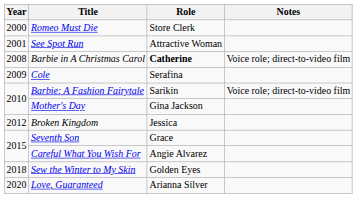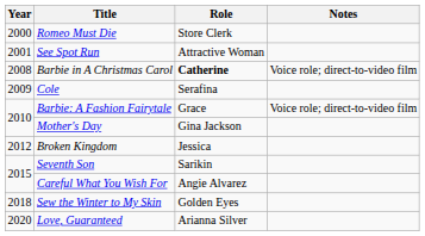 <table class="wikitable sortable">
 <tr>
 <th>Year</th>
 <th>Title</th>
 <th>Role</th>
 <th class="unsortable">Notes</th>
 </tr>
 <tr>
 <td>2000</td>
 <td><em><a href='#'>Romeo Must Die</a></em></td>
 <td>Store Clerk</td>
 <td></td>
 </tr>
 <tr>
 <td>2001</td>
 <td><em><a href='#'>See Spot Run</a></em></td>
 <td>Attractive Woman</td>
 <td></td>
 </tr>
 <tr>
 <td>2008</td>
 <td><em>Barbie in A Christmas Carol</em></td>
 <td><strong>Catherine</strong></td>
 <td>Voice role; direct-to-video film</td>
 </tr>
 <tr>
 <td>2009</td>
 <td><em><a href='#'>Cole</a></em></td>
 <td>Serafina</td>
 <td></td>
 </tr>
 <tr>
 <td rowspan="2">2010</td>
 <td><em><a href='#'>Barbie: A Fashion Fairytale</a></em></td>
-<td>Sarikin</td>
+<td>Grace</td>
 <td>Voice role; direct-to-video film</td>
 </tr>
 <tr>
 <td><em><a href='#'>Mother's Day</a></em></td>
 <td>Gina Jackson</td>
 <td></td>
 </tr>
 <tr>
 <td>2012</td>
 <td><em>Broken Kingdom</em></td>
 <td>Jessica</td>
 <td></td>
 </tr>
 <tr>
 <td rowspan="2">2015</td>
 <td><em><a href='#'>Seventh Son</a></em></td>
-<td>Grace</td>
+<td>Sarikin</td>
 <td></td>
 </tr>
 <tr>
 <td><em><a href='#'>Careful What You Wish For</a></em></td>
 <td>Angie Alvarez</td>
 <td></td>
 </tr>
 <tr>
 <td>2018</td>
 <td><em><a href='#'>Sew the Winter to My Skin</a></em></td>
 <td>Golden Eyes</td>
 <td></td>
 </tr>
 <tr>
 <td>2020</td>
 <td><em><a href='#'>Love, Guaranteed</a></em></td>
 <td>Arianna Silver</td>
 <td></td>
 </tr>
 </table>
